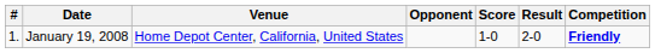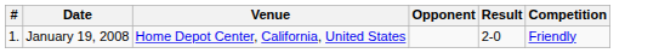 <table class="wikitable">
 <tr>
 <th>#</th>
 <th>Date</th>
 <th>Venue</th>
 <th>Opponent</th>
-<th>Score</th>
 <th>Result</th>
 <th>Competition</th>
 </tr>
 <tr>
 <td>1.</td>
 <td>January 19, 2008</td>
 <td><a href='#'>Home Depot Center</a>, <a href='#'>California</a>, <a href='#'>United States</a></td>
 <td></td>
-<td>1-0</td>
 <td>2-0</td>
-<td><strong><a href='#'>Friendly</a></strong></td>
+<td><a href='#'>Friendly</a></td>
 </tr>
 </table>
